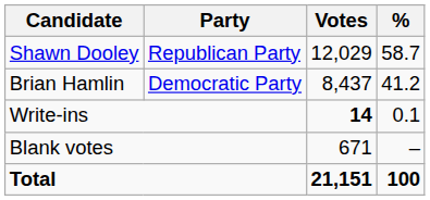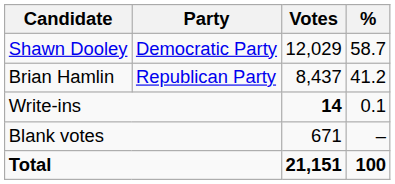 <table class=wikitable style=text-align:right>
 <tr>
 <th>Candidate</th>
 <th>Party</th>
 <th>Votes</th>
 <th>%</th>
 </tr>
 <tr>
 <td align=left><a href='#'>Shawn Dooley</a></td>
-<td align=left><a href='#'>Republican Party</a></td>
+<td align=left><a href='#'>Democratic Party</a></td>
 <td>12,029</td>
 <td>58.7</td>
 </tr>
 <tr>
 <td align=left>Brian Hamlin</td>
-<td align=left><a href='#'>Democratic Party</a></td>
+<td align=left><a href='#'>Republican Party</a></td>
 <td>8,437</td>
 <td>41.2</td>
 </tr>
 <tr>
 <td align=left colspan=2>Write-ins</td>
 <td><strong>14</strong></td>
 <td>0.1</td>
 </tr>
 <tr>
 <td align=left colspan=2>Blank votes</td>
 <td>671</td>
 <td>–</td>
 </tr>
 <tr>
 <td align=left colspan=2><strong>Total</strong></td>
 <td><strong>21,151</strong></td>
 <td><strong>100</strong></td>
 </tr>
 </table>
